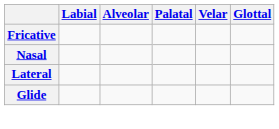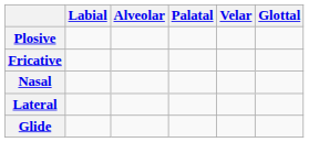 <table class="wikitable" style="text-align:center">
 <tr>
 <th></th>
 <th><a href='#'>Labial</a></th>
 <th><a href='#'>Alveolar</a></th>
 <th><a href='#'>Palatal</a></th>
 <th><a href='#'>Velar</a></th>
 <th><a href='#'>Glottal</a></th>
+</tr>
+<tr>
+<th><a href='#'>Plosive</a></th>
+<td> </td>
+<td> </td>
+<td></td>
+<td> </td>
+<td></td>
 </tr>
 <tr>
 <th><a href='#'>Fricative</a></th>
 <td style="border-right: 0;"></td>
 <td style="border-right: 0;"></td>
 <td></td>
 <td style="border-right: 0;"></td>
 <td></td>
 </tr>
 <tr>
 <th><a href='#'>Nasal</a></th>
 <td width="20px" style="border-right: 0;"></td>
 <td width="20px" style="border-right: 0;"></td>
 <td></td>
 <td width="20px" style="border-right: 0;"></td>
 <td></td>
 </tr>
 <tr>
 <th><a href='#'>Lateral</a></th>
 <td></td>
 <td></td>
 <td></td>
 <td></td>
 <td></td>
 </tr>
 <tr>
 <th><a href='#'>Glide</a></th>
 <td></td>
 <td></td>
 <td></td>
 <td></td>
 <td></td>
 </tr>
 </table>
